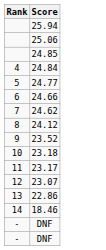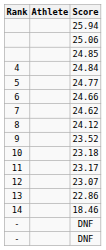 <table class="wikitable" style="text-align:center">
 <tr>
 <th>Rank</th>
+<th>Athlete</th>
 <th>Score</th>
 </tr>
 <tr>
 <td></td>
+<td align="left"></td>
 <td>25.94</td>
 </tr>
 <tr>
 <td></td>
+<td align="left"></td>
 <td>25.06</td>
 </tr>
 <tr>
 <td></td>
+<td align="left"></td>
 <td>24.85</td>
 </tr>
 <tr>
 <td>4</td>
+<td align="left"></td>
 <td>24.84</td>
 </tr>
 <tr>
 <td>5</td>
+<td align="left"></td>
 <td>24.77</td>
 </tr>
 <tr>
 <td>6</td>
+<td align="left"></td>
 <td>24.66</td>
 </tr>
 <tr>
 <td>7</td>
+<td align="left"></td>
 <td>24.62</td>
 </tr>
 <tr>
 <td>8</td>
+<td align="left"></td>
 <td>24.12</td>
 </tr>
 <tr>
 <td>9</td>
+<td align="left"></td>
 <td>23.52</td>
 </tr>
 <tr>
 <td>10</td>
+<td align="left"></td>
 <td>23.18</td>
 </tr>
 <tr>
 <td>11</td>
+<td align="left"></td>
 <td>23.17</td>
 </tr>
 <tr>
 <td>12</td>
+<td align="left"></td>
 <td>23.07</td>
 </tr>
 <tr>
 <td>13</td>
+<td align="left"></td>
 <td>22.86</td>
 </tr>
 <tr>
 <td>14</td>
+<td align="left"></td>
 <td>18.46</td>
 </tr>
 <tr>
 <td>-</td>
+<td align="left"></td>
 <td>DNF</td>
 </tr>
 <tr>
 <td>-</td>
+<td align="left"></td>
 <td>DNF</td>
 </tr>
 </table>
